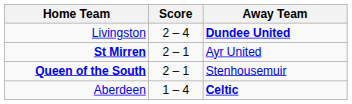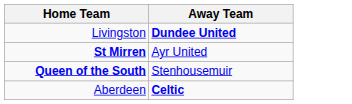 <table class="wikitable" style="border-collapse: collapse;">
 <tr>
 <th align="right" width="185">Home Team</th>
-<th align="center" width="65"> Score </th>
 <th align="left" width="185">Away Team</th>
 </tr>
 <tr>
 <td style="text-align: right;"><a href='#'>Livingston</a></td>
-<td style="text-align: center;">2 – 4</td>
 <td style="text-align: left;"><strong><a href='#'>Dundee United</a></strong></td>
 </tr>
 <tr>
 <td style="text-align: right;"><strong><a href='#'>St Mirren</a></strong></td>
-<td style="text-align: center;">2 – 1</td>
 <td style="text-align: left;"><a href='#'>Ayr United</a></td>
 </tr>
 <tr>
 <td style="text-align: right;"><strong><a href='#'>Queen of the South</a></strong></td>
-<td style="text-align: center;">2 – 1</td>
 <td style="text-align: left;"><a href='#'>Stenhousemuir</a></td>
 </tr>
 <tr>
 <td style="text-align: right;"><a href='#'>Aberdeen</a></td>
-<td style="text-align: center;">1 – 4</td>
 <td style="text-align: left;"><strong><a href='#'>Celtic</a></strong></td>
 </tr>
 </table>
